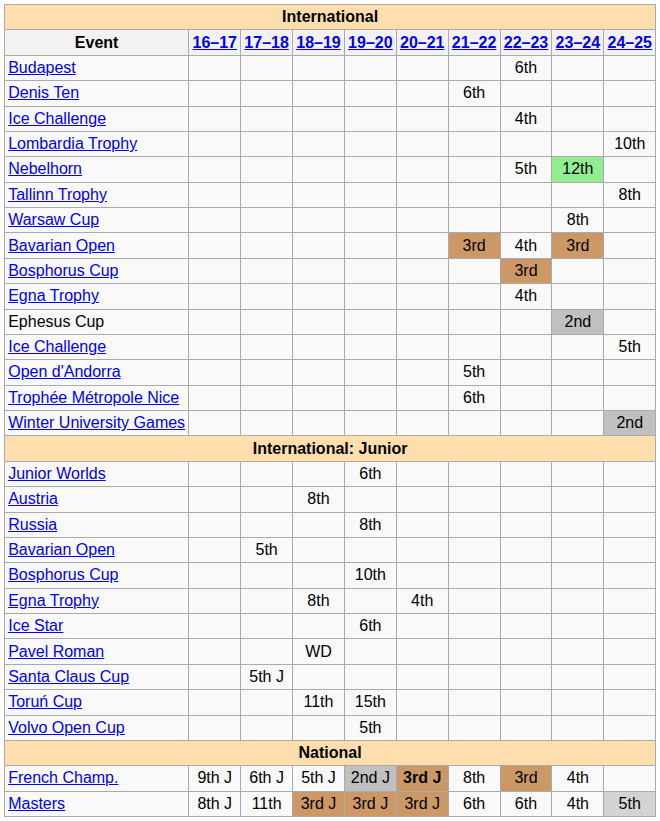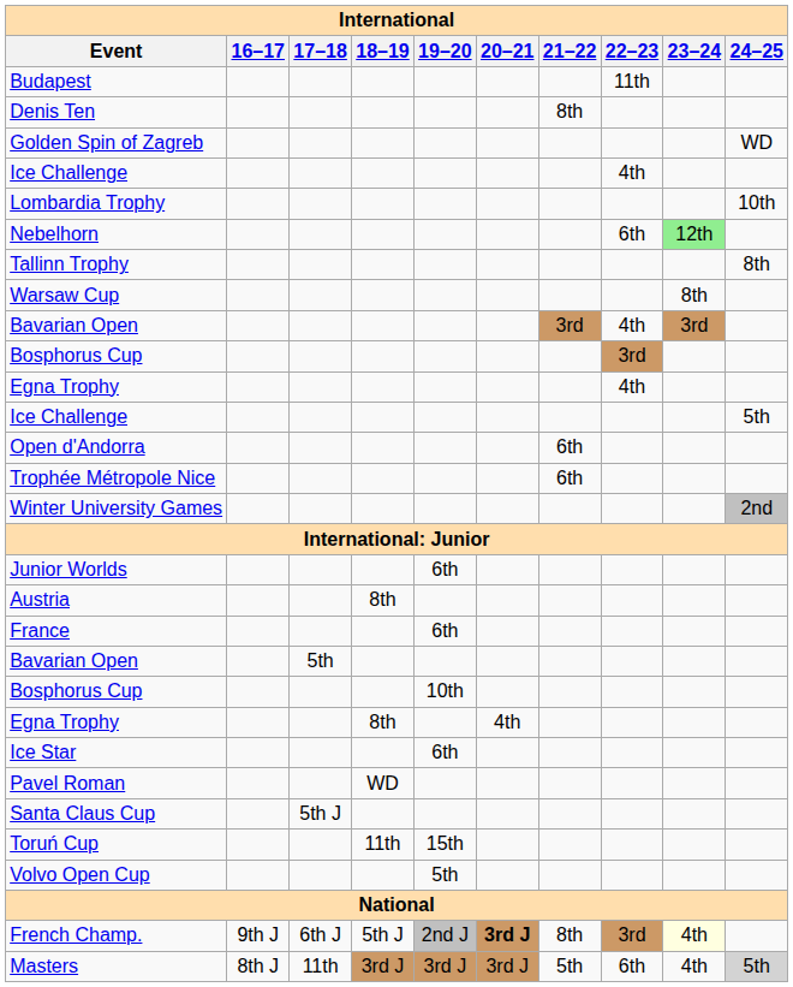 <table class="wikitable" style="text-align:center">
 <tr>
 <th colspan="10" align="center" style="background-color: #ffdead; ">International</th>
 </tr>
 <tr>
 <th>Event</th>
 <th><a href='#'>16–17</a></th>
 <th><a href='#'>17–18</a></th>
 <th><a href='#'>18–19</a></th>
 <th><a href='#'>19–20</a></th>
 <th><a href='#'>20–21</a></th>
 <th><a href='#'>21–22</a></th>
 <th><a href='#'>22–23</a></th>
 <th><a href='#'>23–24</a></th>
 <th><a href='#'>24–25</a></th>
 </tr>
 <tr>
 <td align=left> <a href='#'>Budapest</a></td>
 <td></td>
 <td></td>
 <td></td>
 <td></td>
 <td></td>
 <td></td>
-<td>6th</td>
+<td>11th</td>
 <td></td>
 <td></td>
 </tr>
 <tr>
 <td align=left> <a href='#'>Denis Ten</a></td>
 <td></td>
 <td></td>
 <td></td>
 <td></td>
 <td></td>
-<td>6th</td>
+<td>8th</td>
 <td></td>
 <td></td>
 <td></td>
+</tr>
+<tr>
+<td align=left> <a href='#'>Golden Spin of Zagreb</a></td>
+<td></td>
+<td></td>
+<td></td>
+<td></td>
+<td></td>
+<td></td>
+<td></td>
+<td></td>
+<td>WD</td>
 </tr>
 <tr>
 <td align=left> <a href='#'>Ice Challenge</a></td>
 <td></td>
 <td></td>
 <td></td>
 <td></td>
 <td></td>
 <td></td>
 <td>4th</td>
 <td></td>
 <td></td>
 </tr>
 <tr>
 <td align=left> <a href='#'>Lombardia Trophy</a></td>
 <td></td>
 <td></td>
 <td></td>
 <td></td>
 <td></td>
 <td></td>
 <td></td>
 <td></td>
 <td>10th</td>
 </tr>
 <tr>
 <td align="left"> <a href='#'>Nebelhorn</a></td>
 <td></td>
 <td></td>
 <td></td>
 <td></td>
 <td></td>
 <td></td>
-<td>5th</td>
+<td>6th</td>
 <td style="background: lightgreen;">12th</td>
 <td></td>
 </tr>
 <tr>
 <td align=left> <a href='#'>Tallinn Trophy</a></td>
 <td></td>
 <td></td>
 <td></td>
 <td></td>
 <td></td>
 <td></td>
 <td></td>
 <td></td>
 <td>8th</td>
 </tr>
 <tr>
 <td align="left"> <a href='#'>Warsaw Cup</a></td>
 <td></td>
 <td></td>
 <td></td>
 <td></td>
 <td></td>
 <td></td>
 <td></td>
 <td>8th</td>
 <td></td>
 </tr>
 <tr>
 <td align="left"><a href='#'>Bavarian Open</a></td>
 <td></td>
 <td></td>
 <td></td>
 <td></td>
 <td></td>
 <td bgcolor="cc9966">3rd</td>
 <td>4th</td>
 <td bgcolor="cc9966">3rd</td>
 <td></td>
 </tr>
 <tr>
 <td align="left"><a href='#'>Bosphorus Cup</a></td>
 <td></td>
 <td></td>
 <td></td>
 <td></td>
 <td></td>
 <td></td>
 <td bgcolor="cc9966">3rd</td>
 <td></td>
 <td></td>
 </tr>
 <tr>
 <td align="left"><a href='#'>Egna Trophy</a></td>
 <td></td>
 <td></td>
 <td></td>
 <td></td>
 <td></td>
 <td></td>
 <td>4th</td>
 <td></td>
 <td></td>
 </tr>
 <tr>
-<td align="left">Ephesus Cup</td>
-<td></td>
-<td></td>
-<td></td>
-<td></td>
-<td></td>
-<td></td>
-<td></td>
-<td bgcolor="silver">2nd</td>
-<td></td>
-</tr>
-<tr>
 <td align="left"><a href='#'>Ice Challenge</a></td>
 <td></td>
 <td></td>
 <td></td>
 <td></td>
 <td></td>
 <td></td>
 <td></td>
 <td></td>
 <td>5th</td>
 </tr>
 <tr>
 <td align="left"><a href='#'>Open d'Andorra</a></td>
 <td></td>
 <td></td>
 <td></td>
 <td></td>
 <td></td>
-<td>5th</td>
+<td>6th</td>
 <td></td>
 <td></td>
 <td></td>
 </tr>
 <tr>
 <td align="left"><a href='#'>Trophée Métropole Nice</a></td>
 <td></td>
 <td></td>
 <td></td>
 <td></td>
 <td></td>
 <td>6th</td>
 <td></td>
 <td></td>
 <td></td>
 </tr>
 <tr>
 <td><a href='#'>Winter University Games</a></td>
 <td></td>
 <td></td>
 <td></td>
 <td></td>
 <td></td>
 <td></td>
 <td></td>
 <td></td>
 <td bgcolor="silver">2nd</td>
 </tr>
 <tr>
 <th colspan="10" align="center" style="background-color: #ffdead; ">International: Junior</th>
 </tr>
 <tr>
 <td align="left"><a href='#'>Junior Worlds</a></td>
 <td></td>
 <td></td>
 <td></td>
 <td>6th</td>
 <td></td>
 <td></td>
 <td></td>
 <td></td>
 <td></td>
 </tr>
 <tr>
 <td align="left"> <a href='#'>Austria</a></td>
 <td></td>
 <td></td>
 <td>8th</td>
 <td></td>
 <td></td>
 <td></td>
 <td></td>
 <td></td>
 <td></td>
 </tr>
 <tr>
-<td align="left"> <a href='#'>Russia</a></td>
+<td align="left"> <a href='#'>France</a></td>
 <td></td>
 <td></td>
 <td></td>
-<td>8th</td>
+<td>6th</td>
 <td></td>
 <td></td>
 <td></td>
 <td></td>
 <td></td>
 </tr>
 <tr>
 <td align="left"><a href='#'>Bavarian Open</a></td>
 <td></td>
 <td>5th</td>
 <td></td>
 <td></td>
 <td></td>
 <td></td>
 <td></td>
 <td></td>
 <td></td>
 </tr>
 <tr>
 <td align="left"><a href='#'>Bosphorus Cup</a></td>
 <td></td>
 <td></td>
 <td></td>
 <td>10th</td>
 <td></td>
 <td></td>
 <td></td>
 <td></td>
 <td></td>
 </tr>
 <tr>
 <td align="left"><a href='#'>Egna Trophy</a></td>
 <td></td>
 <td></td>
 <td>8th</td>
 <td></td>
 <td>4th</td>
 <td></td>
 <td></td>
 <td></td>
 <td></td>
 </tr>
 <tr>
 <td align="left"><a href='#'>Ice Star</a></td>
 <td></td>
 <td></td>
 <td></td>
 <td>6th</td>
 <td></td>
 <td></td>
 <td></td>
 <td></td>
 <td></td>
 </tr>
 <tr>
 <td align="left"><a href='#'>Pavel Roman</a></td>
 <td></td>
 <td></td>
 <td>WD</td>
 <td></td>
 <td></td>
 <td></td>
 <td></td>
 <td></td>
 <td></td>
 </tr>
 <tr>
 <td align="left"><a href='#'>Santa Claus Cup</a></td>
 <td></td>
 <td>5th J</td>
 <td></td>
 <td></td>
 <td></td>
 <td></td>
 <td></td>
 <td></td>
 <td></td>
 </tr>
 <tr>
 <td align="left"><a href='#'>Toruń Cup</a></td>
 <td></td>
 <td></td>
 <td>11th</td>
 <td>15th</td>
 <td></td>
 <td></td>
 <td></td>
 <td></td>
 <td></td>
 </tr>
 <tr>
 <td align="left"><a href='#'>Volvo Open Cup</a></td>
 <td></td>
 <td></td>
 <td></td>
 <td>5th</td>
 <td></td>
 <td></td>
 <td></td>
 <td></td>
 <td></td>
 </tr>
 <tr>
 <th colspan="10" align="center" style="background-color: #ffdead; ">National</th>
 </tr>
 <tr>
 <td align="left"><a href='#'>French Champ.</a></td>
 <td>9th J</td>
 <td>6th J</td>
 <td>5th J</td>
 <td bgcolor="silver">2nd J</td>
 <td bgcolor="cc9966"><strong>3rd J</strong></td>
 <td>8th</td>
 <td bgcolor="cc9966">3rd</td>
-<td>4th</td>
+<td style="background: lightyellow;">4th</td>
 <td></td>
 </tr>
 <tr>
 <td align="left"><a href='#'>Masters</a></td>
 <td>8th J</td>
 <td>11th</td>
 <td bgcolor="cc9966">3rd J</td>
 <td bgcolor="cc9966">3rd J</td>
 <td bgcolor="cc9966">3rd J</td>
-<td>6th</td>
+<td>5th</td>
 <td>6th</td>
 <td>4th</td>
 <td style="background: lightgrey;">5th</td>
 </tr>
 </table>
